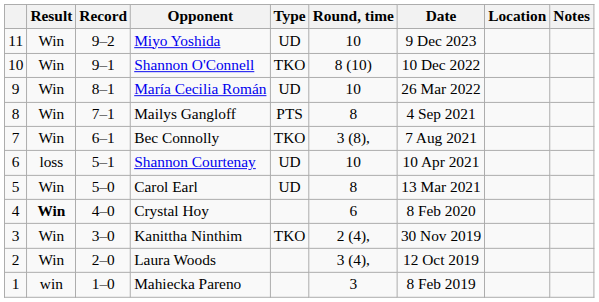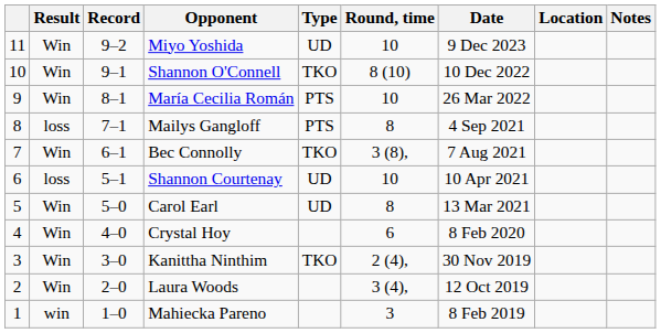 <table class=wikitable style=text-align:center>
 <tr>
 <th></th>
 <th>Result</th>
 <th>Record</th>
 <th>Opponent</th>
 <th>Type</th>
 <th>Round, time</th>
 <th>Date</th>
 <th>Location</th>
 <th>Notes</th>
 </tr>
 <tr>
 <td>11</td>
 <td>Win</td>
 <td>9–2</td>
 <td align=left><a href='#'>Miyo Yoshida</a></td>
 <td>UD</td>
 <td>10</td>
 <td>9 Dec 2023</td>
 <td align=left></td>
 <td align=left></td>
 </tr>
 <tr>
 <td>10</td>
 <td>Win</td>
 <td>9–1</td>
 <td align=left><a href='#'>Shannon O'Connell</a></td>
 <td>TKO</td>
 <td>8 (10)</td>
 <td>10 Dec 2022</td>
 <td align=left></td>
 <td align=left></td>
 </tr>
 <tr>
 <td>9</td>
 <td>Win</td>
 <td>8–1</td>
 <td align=left><a href='#'>María Cecilia Román</a></td>
-<td>UD</td>
+<td>PTS</td>
 <td>10</td>
 <td>26 Mar 2022</td>
 <td align=left></td>
 <td align=left></td>
 </tr>
 <tr>
 <td>8</td>
-<td>Win</td>
+<td>loss</td>
 <td>7–1</td>
 <td align=left>Mailys Gangloff</td>
 <td>PTS</td>
 <td>8</td>
 <td>4 Sep 2021</td>
 <td align=left></td>
 <td align=left></td>
 </tr>
 <tr>
 <td>7</td>
 <td>Win</td>
 <td>6–1</td>
 <td align=left>Bec Connolly</td>
 <td>TKO</td>
 <td>3 (8), </td>
 <td>7 Aug 2021</td>
 <td align=left></td>
 <td align=left></td>
 </tr>
 <tr>
 <td>6</td>
 <td>loss</td>
 <td>5–1</td>
 <td align=left><a href='#'>Shannon Courtenay</a></td>
 <td>UD</td>
 <td>10</td>
 <td>10 Apr 2021</td>
 <td align=left></td>
 <td align=left></td>
 </tr>
 <tr>
 <td>5</td>
 <td>Win</td>
 <td>5–0</td>
 <td align=left>Carol Earl</td>
 <td>UD</td>
 <td>8</td>
 <td>13 Mar 2021</td>
 <td align=left></td>
 <td align=left></td>
 </tr>
 <tr>
 <td>4</td>
-<td><strong>Win</strong></td>
+<td>Win</td>
 <td>4–0</td>
 <td align=left>Crystal Hoy</td>
 <td></td>
 <td>6</td>
 <td>8 Feb 2020</td>
 <td align=left></td>
 <td align=left></td>
 </tr>
 <tr>
 <td>3</td>
 <td>Win</td>
 <td>3–0</td>
 <td align=left>Kanittha Ninthim</td>
 <td>TKO</td>
 <td>2 (4), </td>
 <td>30 Nov 2019</td>
 <td align=left></td>
 <td align=left></td>
 </tr>
 <tr>
 <td>2</td>
 <td>Win</td>
 <td>2–0</td>
 <td align=left>Laura Woods</td>
 <td></td>
 <td>3 (4), </td>
 <td>12 Oct 2019</td>
 <td align=left></td>
 <td align=left></td>
 </tr>
 <tr>
 <td>1</td>
 <td>win</td>
 <td>1–0</td>
 <td align=left>Mahiecka Pareno</td>
 <td></td>
 <td>3</td>
 <td>8 Feb 2019</td>
 <td align=left></td>
 <td align=left></td>
 </tr>
 </table>
